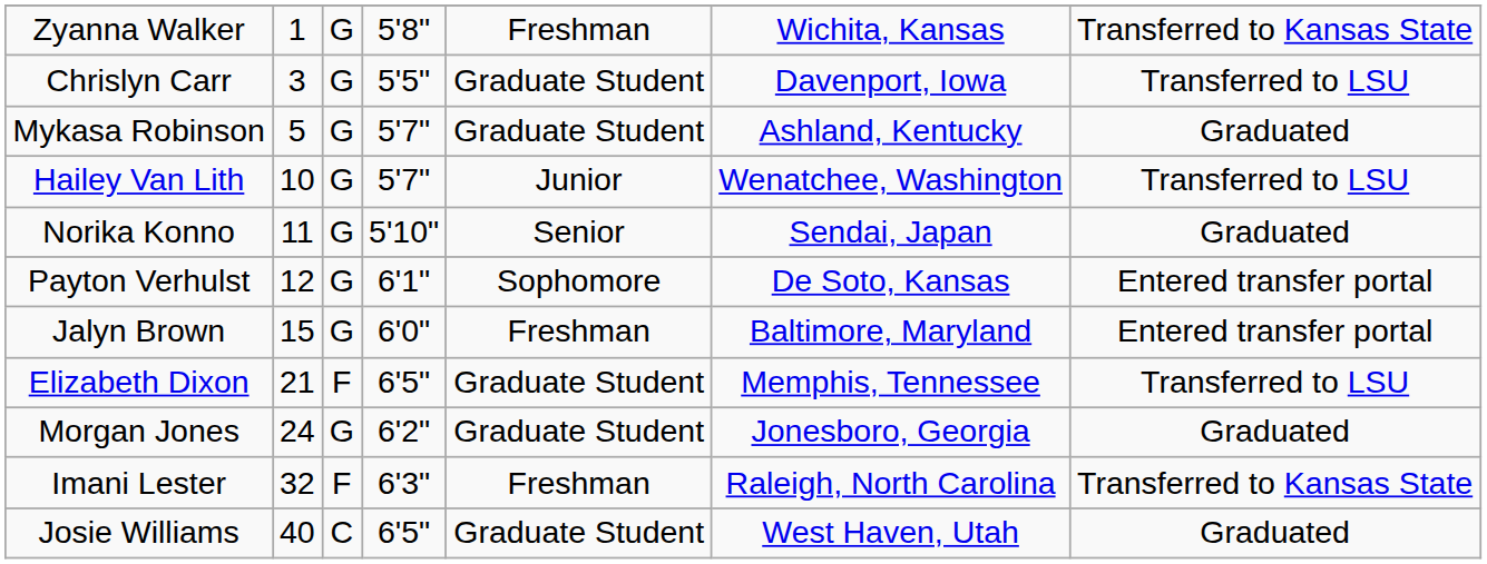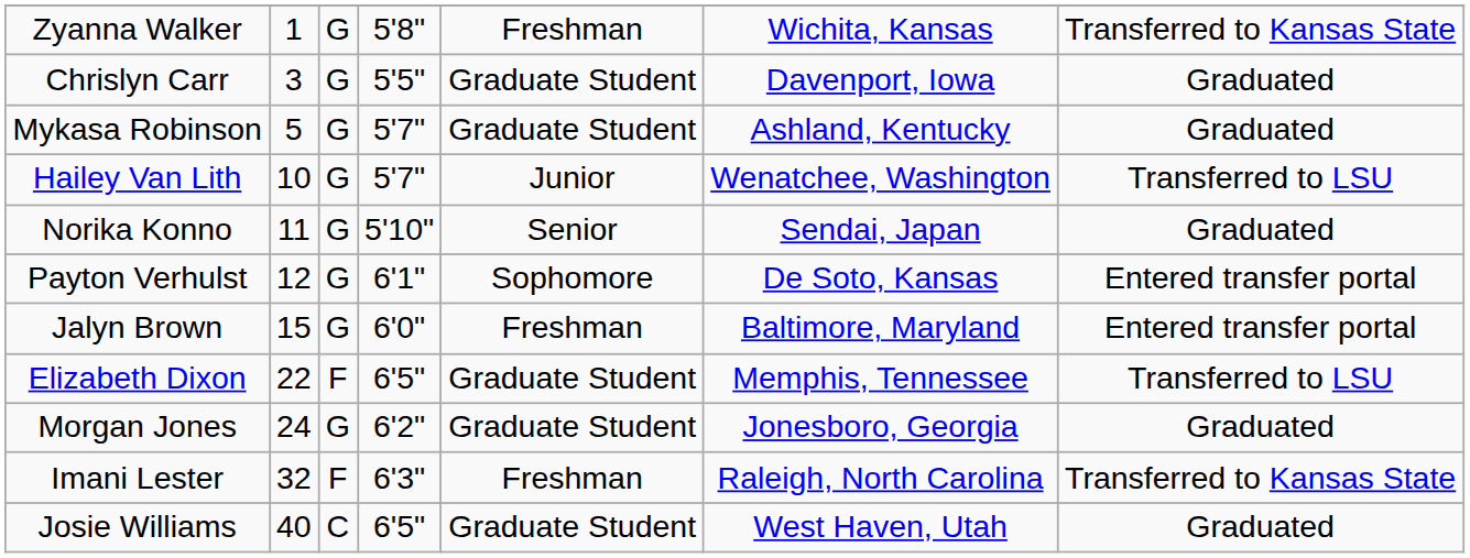 <table class="wikitable sortable" border="1" style="text-align: center;">
 <tr align=center>
 </tr>
 <tr>
 <td>Zyanna Walker</td>
 <td>1</td>
 <td>G</td>
 <td>5'8"</td>
 <td>Freshman</td>
 <td><a href='#'>Wichita, Kansas</a></td>
 <td>Transferred to <a href='#'>Kansas State</a></td>
 </tr>
 <tr>
 <td>Chrislyn Carr</td>
 <td>3</td>
 <td>G</td>
 <td>5'5"</td>
 <td>Graduate Student</td>
 <td><a href='#'>Davenport, Iowa</a></td>
-<td>Transferred to <a href='#'>LSU</a></td>
+<td>Graduated</td>
 </tr>
 <tr>
 <td>Mykasa Robinson</td>
 <td>5</td>
 <td>G</td>
 <td>5'7"</td>
 <td>Graduate Student</td>
 <td><a href='#'>Ashland, Kentucky</a></td>
 <td>Graduated</td>
 </tr>
 <tr>
 <td><a href='#'>Hailey Van Lith</a></td>
 <td>10</td>
 <td>G</td>
 <td>5'7"</td>
 <td>Junior</td>
 <td><a href='#'>Wenatchee, Washington</a></td>
 <td>Transferred to <a href='#'>LSU</a></td>
 </tr>
 <tr>
 <td>Norika Konno</td>
 <td>11</td>
 <td>G</td>
 <td>5'10"</td>
 <td>Senior</td>
 <td><a href='#'>Sendai, Japan</a></td>
 <td>Graduated</td>
 </tr>
 <tr>
 <td>Payton Verhulst</td>
 <td>12</td>
 <td>G</td>
 <td>6'1"</td>
 <td>Sophomore</td>
 <td><a href='#'>De Soto, Kansas</a></td>
 <td>Entered transfer portal</td>
 </tr>
 <tr>
 <td>Jalyn Brown</td>
 <td>15</td>
 <td>G</td>
 <td>6'0"</td>
 <td>Freshman</td>
 <td><a href='#'>Baltimore, Maryland</a></td>
 <td>Entered transfer portal</td>
 </tr>
 <tr>
 <td><a href='#'>Elizabeth Dixon</a></td>
-<td>21</td>
+<td>22</td>
 <td>F</td>
 <td>6'5"</td>
 <td>Graduate Student</td>
 <td><a href='#'>Memphis, Tennessee</a></td>
 <td>Transferred to <a href='#'>LSU</a></td>
 </tr>
 <tr>
 <td>Morgan Jones</td>
 <td>24</td>
 <td>G</td>
 <td>6'2"</td>
 <td>Graduate Student</td>
 <td><a href='#'>Jonesboro, Georgia</a></td>
 <td>Graduated</td>
 </tr>
 <tr>
 <td>Imani Lester</td>
 <td>32</td>
 <td>F</td>
 <td>6'3"</td>
 <td>Freshman</td>
 <td><a href='#'>Raleigh, North Carolina</a></td>
 <td>Transferred to <a href='#'>Kansas State</a></td>
 </tr>
 <tr>
 <td>Josie Williams</td>
 <td>40</td>
 <td>C</td>
 <td>6'5"</td>
 <td>Graduate Student</td>
 <td><a href='#'>West Haven, Utah</a></td>
 <td>Graduated</td>
 </tr>
 </table>
